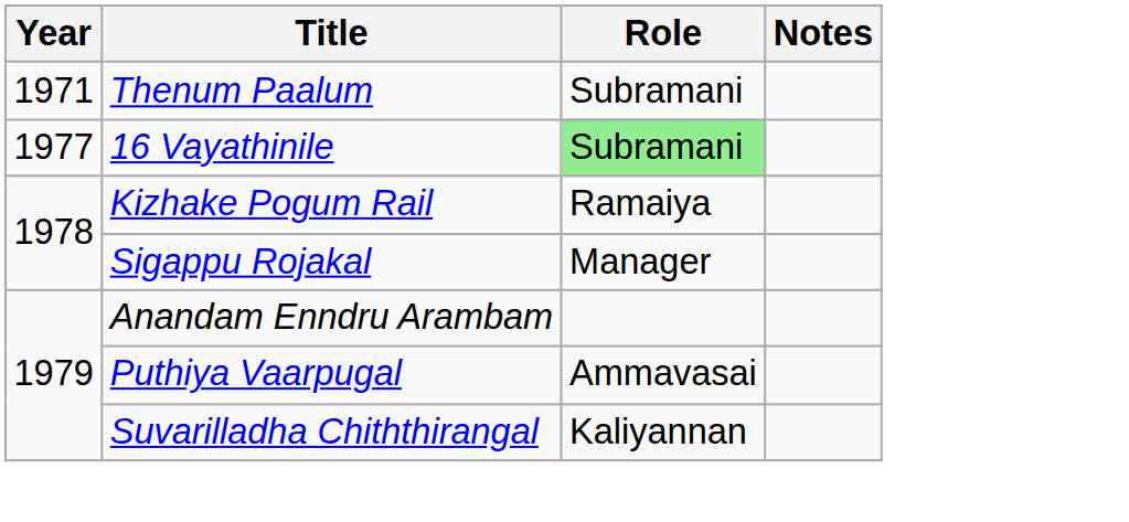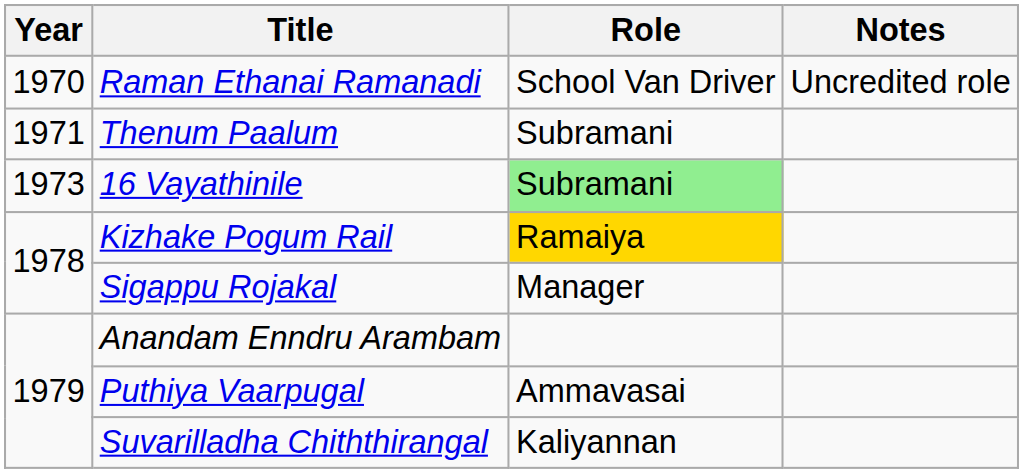 <table class="wikitable sortable">
 <tr>
 <th scope="col">Year</th>
 <th scope="col">Title</th>
 <th scope="col">Role</th>
 <th class="unsortable" scope="col">Notes</th>
 </tr>
 <tr>
+<td>1970</td>
+<td><em><a href='#'>Raman Ethanai Ramanadi</a></em></td>
+<td>School Van Driver</td>
+<td>Uncredited role</td>
+</tr>
+<tr>
 <td>1971</td>
 <td><em><a href='#'>Thenum Paalum</a></em></td>
 <td>Subramani</td>
 <td></td>
 </tr>
 <tr>
-<td>1977</td>
+<td>1973</td>
 <td><em><a href='#'>16 Vayathinile</a></em></td>
 <td style="background: lightgreen;">Subramani</td>
 <td></td>
 </tr>
 <tr>
 <td rowspan="2">1978</td>
 <td><em><a href='#'>Kizhake Pogum Rail</a></em></td>
-<td>Ramaiya</td>
+<td style="background: gold;">Ramaiya</td>
 <td></td>
 </tr>
 <tr>
 <td><em><a href='#'>Sigappu Rojakal</a></em></td>
 <td>Manager</td>
 <td></td>
 </tr>
 <tr>
 <td rowspan="3">1979</td>
 <td><em>Anandam Enndru Arambam</em></td>
 <td></td>
 <td></td>
 </tr>
 <tr>
 <td><em><a href='#'>Puthiya Vaarpugal</a></em></td>
 <td>Ammavasai</td>
 <td></td>
 </tr>
 <tr>
 <td><em><a href='#'>Suvarilladha Chiththirangal</a></em></td>
 <td>Kaliyannan</td>
 <td></td>
 </tr>
 </table>
